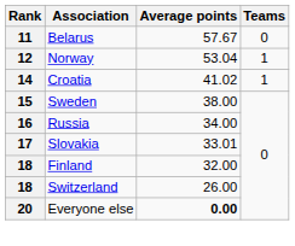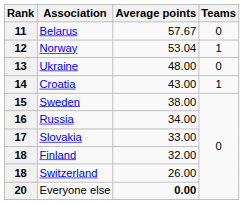 <table class="wikitable">
 <tr>
 <th>Rank</th>
 <th>Association</th>
 <th>Average points</th>
 <th>Teams</th>
 </tr>
 <tr>
 <th>11</th>
 <td> <a href='#'>Belarus</a></td>
 <td align=right>57.67</td>
 <td rowspan="1" align="center">0</td>
 </tr>
 <tr>
 <th>12</th>
 <td> <a href='#'>Norway</a></td>
 <td align=right>53.04</td>
 <td rowspan="1" align="center">1</td>
 </tr>
 <tr>
+<th>13</th>
+<td> <a href='#'>Ukraine</a></td>
+<td align=right>48.00</td>
+<td rowspan="1" align="center">0</td>
+</tr>
+<tr>
 <th>14</th>
 <td> <a href='#'>Croatia</a></td>
-<td align=right>41.02</td>
+<td align=right>43.00</td>
 <td rowspan="1" align="center">1</td>
 </tr>
 <tr>
 <th>15</th>
 <td> <a href='#'>Sweden</a></td>
 <td align=right>38.00</td>
 <td rowspan="6" align="center">0</td>
 </tr>
 <tr>
 <th>16</th>
 <td> <a href='#'>Russia</a></td>
 <td align="right">34.00</td>
 </tr>
 <tr>
 <th>17</th>
 <td> <a href='#'>Slovakia</a></td>
-<td align="right">33.01</td>
+<td align="right">33.00</td>
 </tr>
 <tr>
 <th>18</th>
 <td> <a href='#'>Finland</a></td>
 <td align="right">32.00</td>
 </tr>
 <tr>
 <th>18</th>
 <td> <a href='#'>Switzerland</a></td>
 <td align="right">26.00</td>
 </tr>
 <tr>
 <th>20</th>
 <td>Everyone else</td>
 <td align="right"><strong>0.00</strong></td>
 </tr>
 </table>
